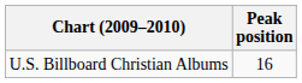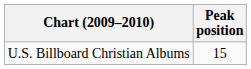 <table class="wikitable sortable">
 <tr>
 <th>Chart (2009–2010)</th>
 <th>Peak<br>position</th>
 </tr>
 <tr>
 <td>U.S. Billboard Christian Albums</td>
-<td style="text-align:center;">16</td>
+<td style="text-align:center;">15</td>
 </tr>
 </table>
